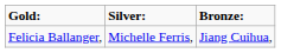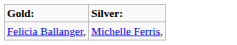 <table class="wikitable">
 <tr>
 <td !align="center"><strong>Gold:</strong> </td>
 <td !align="center"><strong>Silver:</strong> </td>
-<td !align="center"><strong>Bronze:</strong> </td>
 </tr>
 <tr>
 <td><a href='#'>Felicia Ballanger</a>, </td>
 <td><a href='#'>Michelle Ferris</a>, </td>
-<td><a href='#'>Jiang Cuihua</a>, </td>
 </tr>
 </table>
